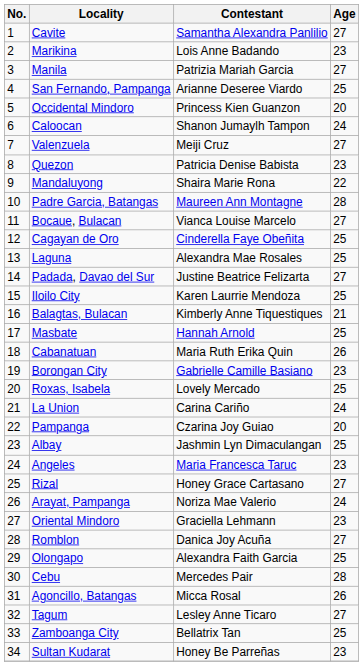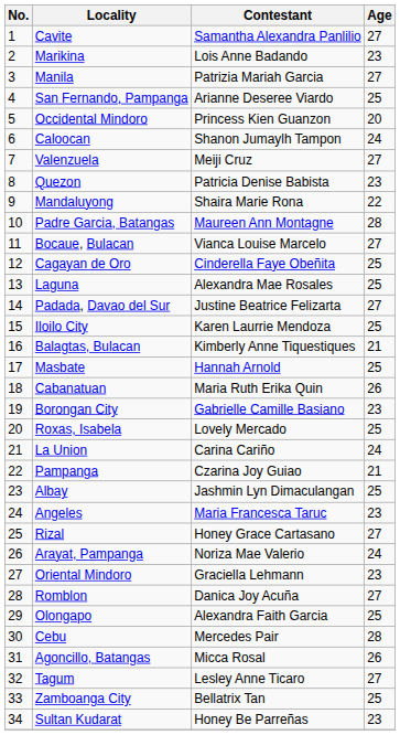 <table class="wikitable sortable" style="font-size:95%;">
 <tr>
 <th>No.</th>
 <th>Locality</th>
 <th>Contestant</th>
 <th>Age</th>
 </tr>
 <tr>
 <td>1</td>
 <td><a href='#'>Cavite</a></td>
 <td><a href='#'>Samantha Alexandra Panlilio</a></td>
 <td>27</td>
 </tr>
 <tr>
 <td>2</td>
 <td><a href='#'>Marikina</a></td>
 <td>Lois Anne Badando</td>
 <td>23</td>
 </tr>
 <tr>
 <td>3</td>
 <td><a href='#'>Manila</a></td>
 <td>Patrizia Mariah Garcia</td>
 <td>27</td>
 </tr>
 <tr>
 <td>4</td>
 <td><a href='#'>San Fernando, Pampanga</a></td>
 <td>Arianne Deseree Viardo</td>
 <td>25</td>
 </tr>
 <tr>
 <td>5</td>
 <td><a href='#'>Occidental Mindoro</a></td>
 <td>Princess Kien Guanzon</td>
 <td>20</td>
 </tr>
 <tr>
 <td>6</td>
 <td><a href='#'>Caloocan</a></td>
 <td>Shanon Jumaylh Tampon</td>
 <td>24</td>
 </tr>
 <tr>
 <td>7</td>
 <td><a href='#'>Valenzuela</a></td>
 <td>Meiji Cruz</td>
 <td>27</td>
 </tr>
 <tr>
 <td>8</td>
 <td><a href='#'>Quezon</a></td>
 <td>Patricia Denise Babista</td>
 <td>23</td>
 </tr>
 <tr>
 <td>9</td>
 <td><a href='#'>Mandaluyong</a></td>
 <td>Shaira Marie Rona</td>
 <td>22</td>
 </tr>
 <tr>
 <td>10</td>
 <td><a href='#'>Padre Garcia, Batangas</a></td>
 <td><a href='#'>Maureen Ann Montagne</a></td>
 <td>28</td>
 </tr>
 <tr>
 <td>11</td>
 <td><a href='#'>Bocaue</a>, <a href='#'>Bulacan</a></td>
 <td>Vianca Louise Marcelo</td>
 <td>27</td>
 </tr>
 <tr>
 <td>12</td>
 <td><a href='#'>Cagayan de Oro</a></td>
 <td><a href='#'>Cinderella Faye Obeñita</a></td>
 <td>25</td>
 </tr>
 <tr>
 <td>13</td>
 <td><a href='#'>Laguna</a></td>
 <td>Alexandra Mae Rosales</td>
 <td>25</td>
 </tr>
 <tr>
 <td>14</td>
 <td><a href='#'>Padada</a>, <a href='#'>Davao del Sur</a></td>
 <td>Justine Beatrice Felizarta</td>
 <td>27</td>
 </tr>
 <tr>
 <td>15</td>
 <td><a href='#'>Iloilo City</a></td>
 <td>Karen Laurrie Mendoza</td>
 <td>25</td>
 </tr>
 <tr>
 <td>16</td>
 <td><a href='#'>Balagtas, Bulacan</a></td>
 <td>Kimberly Anne Tiquestiques</td>
 <td>21</td>
 </tr>
 <tr>
 <td>17</td>
 <td><a href='#'>Masbate</a></td>
 <td><a href='#'>Hannah Arnold</a></td>
 <td>25</td>
 </tr>
 <tr>
 <td>18</td>
 <td><a href='#'>Cabanatuan</a></td>
 <td>Maria Ruth Erika Quin</td>
 <td>26</td>
 </tr>
 <tr>
 <td>19</td>
 <td><a href='#'>Borongan City</a></td>
 <td><a href='#'>Gabrielle Camille Basiano</a></td>
 <td>23</td>
 </tr>
 <tr>
 <td>20</td>
 <td><a href='#'>Roxas, Isabela</a></td>
 <td>Lovely Mercado</td>
 <td>25</td>
 </tr>
 <tr>
 <td>21</td>
 <td><a href='#'>La Union</a></td>
 <td>Carina Cariño</td>
 <td>24</td>
 </tr>
 <tr>
 <td>22</td>
 <td><a href='#'>Pampanga</a></td>
 <td>Czarina Joy Guiao</td>
-<td>20</td>
+<td>21</td>
 </tr>
 <tr>
 <td>23</td>
 <td><a href='#'>Albay</a></td>
 <td>Jashmin Lyn Dimaculangan</td>
 <td>25</td>
 </tr>
 <tr>
 <td>24</td>
 <td><a href='#'>Angeles</a></td>
 <td><a href='#'>Maria Francesca Taruc</a></td>
 <td>23</td>
 </tr>
 <tr>
 <td>25</td>
 <td><a href='#'>Rizal</a></td>
 <td>Honey Grace Cartasano</td>
 <td>27</td>
 </tr>
 <tr>
 <td>26</td>
 <td><a href='#'>Arayat, Pampanga</a></td>
 <td>Noriza Mae Valerio</td>
 <td>24</td>
 </tr>
 <tr>
 <td>27</td>
 <td><a href='#'>Oriental Mindoro</a></td>
 <td>Graciella Lehmann</td>
 <td>23</td>
 </tr>
 <tr>
 <td>28</td>
 <td><a href='#'>Romblon</a></td>
 <td>Danica Joy Acuña</td>
 <td>27</td>
 </tr>
 <tr>
 <td>29</td>
 <td><a href='#'>Olongapo</a></td>
 <td>Alexandra Faith Garcia</td>
 <td>25</td>
 </tr>
 <tr>
 <td>30</td>
 <td><a href='#'>Cebu</a></td>
 <td>Mercedes Pair</td>
 <td>28</td>
 </tr>
 <tr>
 <td>31</td>
 <td><a href='#'>Agoncillo, Batangas</a></td>
 <td>Micca Rosal</td>
 <td>26</td>
 </tr>
 <tr>
 <td>32</td>
 <td><a href='#'>Tagum</a></td>
 <td>Lesley Anne Ticaro</td>
 <td>27</td>
 </tr>
 <tr>
 <td>33</td>
 <td><a href='#'>Zamboanga City</a></td>
 <td>Bellatrix Tan</td>
 <td>25</td>
 </tr>
 <tr>
 <td>34</td>
 <td><a href='#'>Sultan Kudarat</a></td>
 <td>Honey Be Parreñas</td>
 <td>23</td>
 </tr>
 <tr>
 </tr>
 </table>
